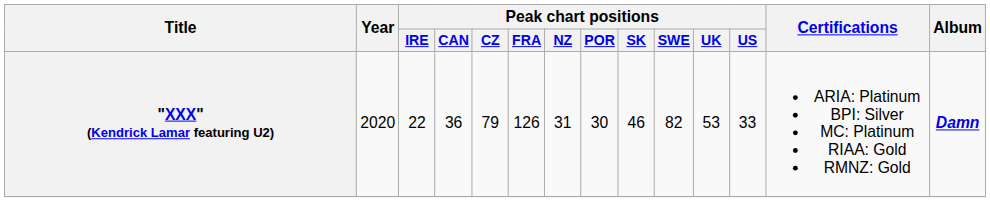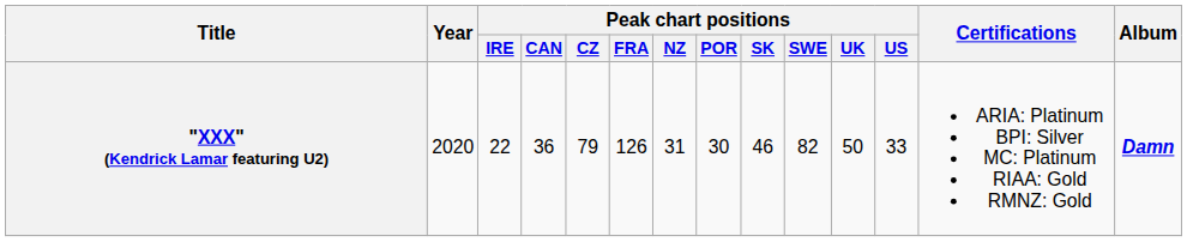 <table class="wikitable plainrowheaders" style="text-align:center;" border="1">
 <tr>
 <th scope="col" rowspan="2" style="width:22em;">Title</th>
 <th scope="col" rowspan="2">Year</th>
 <th scope="col" colspan="10">Peak chart positions</th>
 <th scope="col" rowspan="2" style="width:10em;"><a href='#'>Certifications</a></th>
 <th scope="col" rowspan="2">Album</th>
 </tr>
 <tr>
 <th scope="col" style="width:2.1em;font-size:90%;"><a href='#'>IRE</a><br></th>
 <th scope="col" style="width:2.1em;font-size:90%;"><a href='#'>CAN</a><br></th>
 <th scope="col" style="width:2.1em;font-size:90%;"><a href='#'>CZ</a><br></th>
 <th scope="col" style="width:2.1em;font-size:90%;"><a href='#'>FRA</a><br></th>
 <th scope="col" style="width:2.1em;font-size:90%;"><a href='#'>NZ</a><br></th>
 <th scope="col" style="width:2.1em;font-size:90%;"><a href='#'>POR</a><br></th>
 <th scope="col" style="width:2.1em;font-size:90%;"><a href='#'>SK</a><br></th>
 <th scope="col" style="width:2.1em;font-size:90%;"><a href='#'>SWE</a><br></th>
 <th scope="col" style="width:2.1em;font-size:90%;"><a href='#'>UK</a><br></th>
 <th scope="col" style="width:2.1em;font-size:90%;"><a href='#'>US</a><br></th>
 </tr>
 <tr>
 <th scope="row">"<a href='#'>XXX</a>"<br><small>(<a href='#'>Kendrick Lamar</a> featuring U2)</small></th>
 <td>2020</td>
 <td>22</td>
 <td>36</td>
 <td>79</td>
 <td>126</td>
 <td>31</td>
 <td>30</td>
 <td>46</td>
 <td>82</td>
-<td>53</td>
+<td>50</td>
 <td>33</td>
 <td><br><ul><li>ARIA: Platinum</li><li>BPI: Silver</li><li>MC: Platinum</li><li>RIAA: Gold</li><li>RMNZ: Gold</li></ul></td>
 <td><strong><em><a href='#'>Damn</a></em></strong></td>
 </tr>
 <tr>
 </tr>
 </table>
